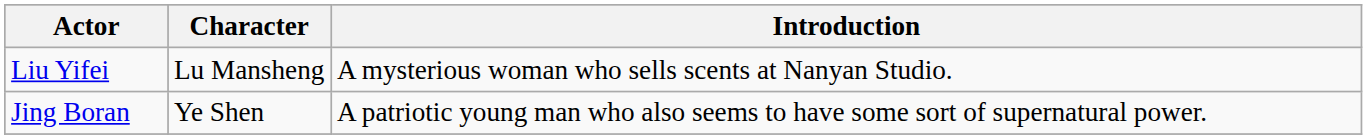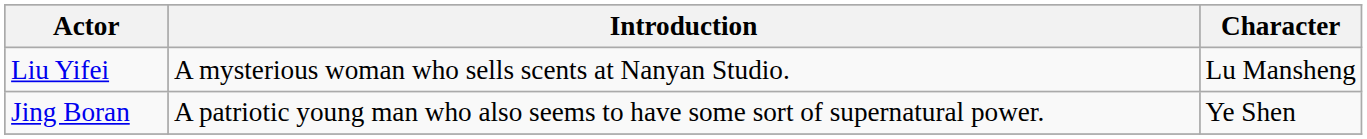 <table class="wikitable">
 <tr>
 <th style="width:12%">Actor</th>
+<th>Introduction</th>
 <th style="width:12%">Character</th>
-<th>Introduction</th>
 </tr>
 <tr>
 <td><a href='#'>Liu Yifei</a></td>
+<td>A mysterious woman who sells scents at Nanyan Studio.</td>
 <td>Lu Mansheng</td>
-<td>A mysterious woman who sells scents at Nanyan Studio.</td>
 </tr>
 <tr>
 <td><a href='#'>Jing Boran</a></td>
+<td>A patriotic young man who also seems to have some sort of supernatural power.</td>
 <td>Ye Shen</td>
-<td>A patriotic young man who also seems to have some sort of supernatural power.</td>
 </tr>
 </table>
